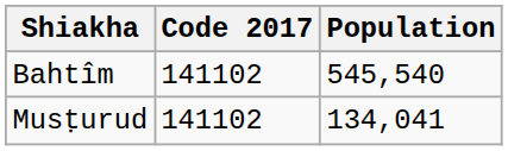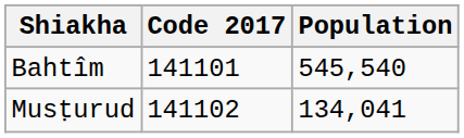 <table class="wikitable">
 <tr>
 <th colspan="1" rowspan="1">Shiakha</th>
 <th colspan="1" rowspan="1">Code 2017</th>
 <th colspan="1" rowspan="1">Population</th>
 </tr>
 <tr>
 <td>Bahtîm</td>
-<td>141102</td>
+<td>141101</td>
 <td>545,540</td>
 </tr>
 <tr>
 <td>Musṭurud</td>
 <td>141102</td>
 <td>134,041</td>
 </tr>
 </table>
